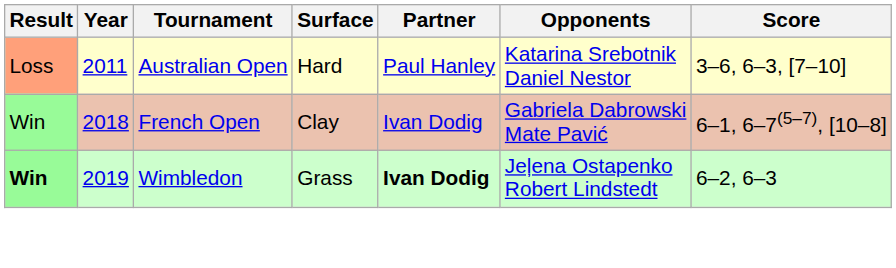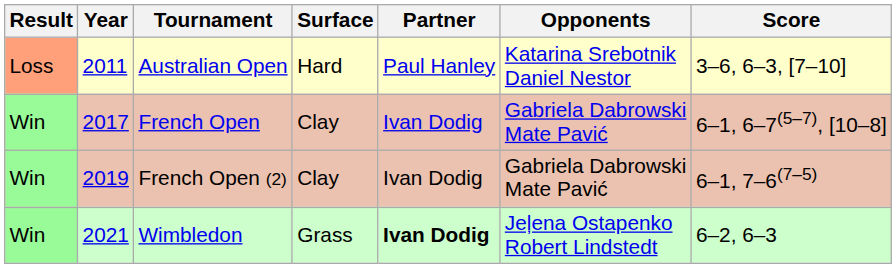 <table class="sortable wikitable">
 <tr>
 <th>Result</th>
 <th>Year</th>
 <th>Tournament</th>
 <th>Surface</th>
 <th>Partner</th>
 <th>Opponents</th>
 <th class=unsortable>Score</th>
 </tr>
 <tr style="background:#ffc;">
 <td style="background:#ffa07a;">Loss</td>
 <td><a href='#'>2011</a></td>
 <td><a href='#'>Australian Open</a></td>
 <td>Hard</td>
 <td> <a href='#'>Paul Hanley</a></td>
 <td> <a href='#'>Katarina Srebotnik</a> <br>  <a href='#'>Daniel Nestor</a></td>
 <td>3–6, 6–3, [7–10]</td>
 </tr>
 <tr style="background:#ebc2af;">
 <td style="background:#98fb98;">Win</td>
-<td><a href='#'>2018</a></td>
+<td><a href='#'>2017</a></td>
 <td><a href='#'>French Open</a></td>
 <td>Clay</td>
 <td> <a href='#'>Ivan Dodig</a></td>
 <td> <a href='#'>Gabriela Dabrowski</a> <br>  <a href='#'>Mate Pavić</a></td>
 <td>6–1, 6–7<sup>(5–7)</sup>, [10–8]</td>
 </tr>
+<tr bgcolor="#EBC2AF">
+<td bgcolor=98FB98>Win</td>
+<td><a href='#'>2019</a></td>
+<td>French Open <small>(2)</small></td>
+<td>Clay</td>
+<td> Ivan Dodig</td>
+<td> Gabriela Dabrowski<br> Mate Pavić</td>
+<td>6–1, 7–6<sup>(7–5)</sup></td>
+</tr>
 <tr bgcolor="#CFC">
-<td bgcolor=98FB98><strong>Win</strong></td>
-<td><a href='#'>2019</a></td>
+<td bgcolor=98FB98>Win</td>
+<td><a href='#'>2021</a></td>
 <td><a href='#'>Wimbledon</a></td>
 <td>Grass</td>
 <td><strong> Ivan Dodig</strong></td>
 <td> <a href='#'>Jeļena Ostapenko</a> <br>  <a href='#'>Robert Lindstedt</a></td>
 <td>6–2, 6–3</td>
 </tr>
 </table>
